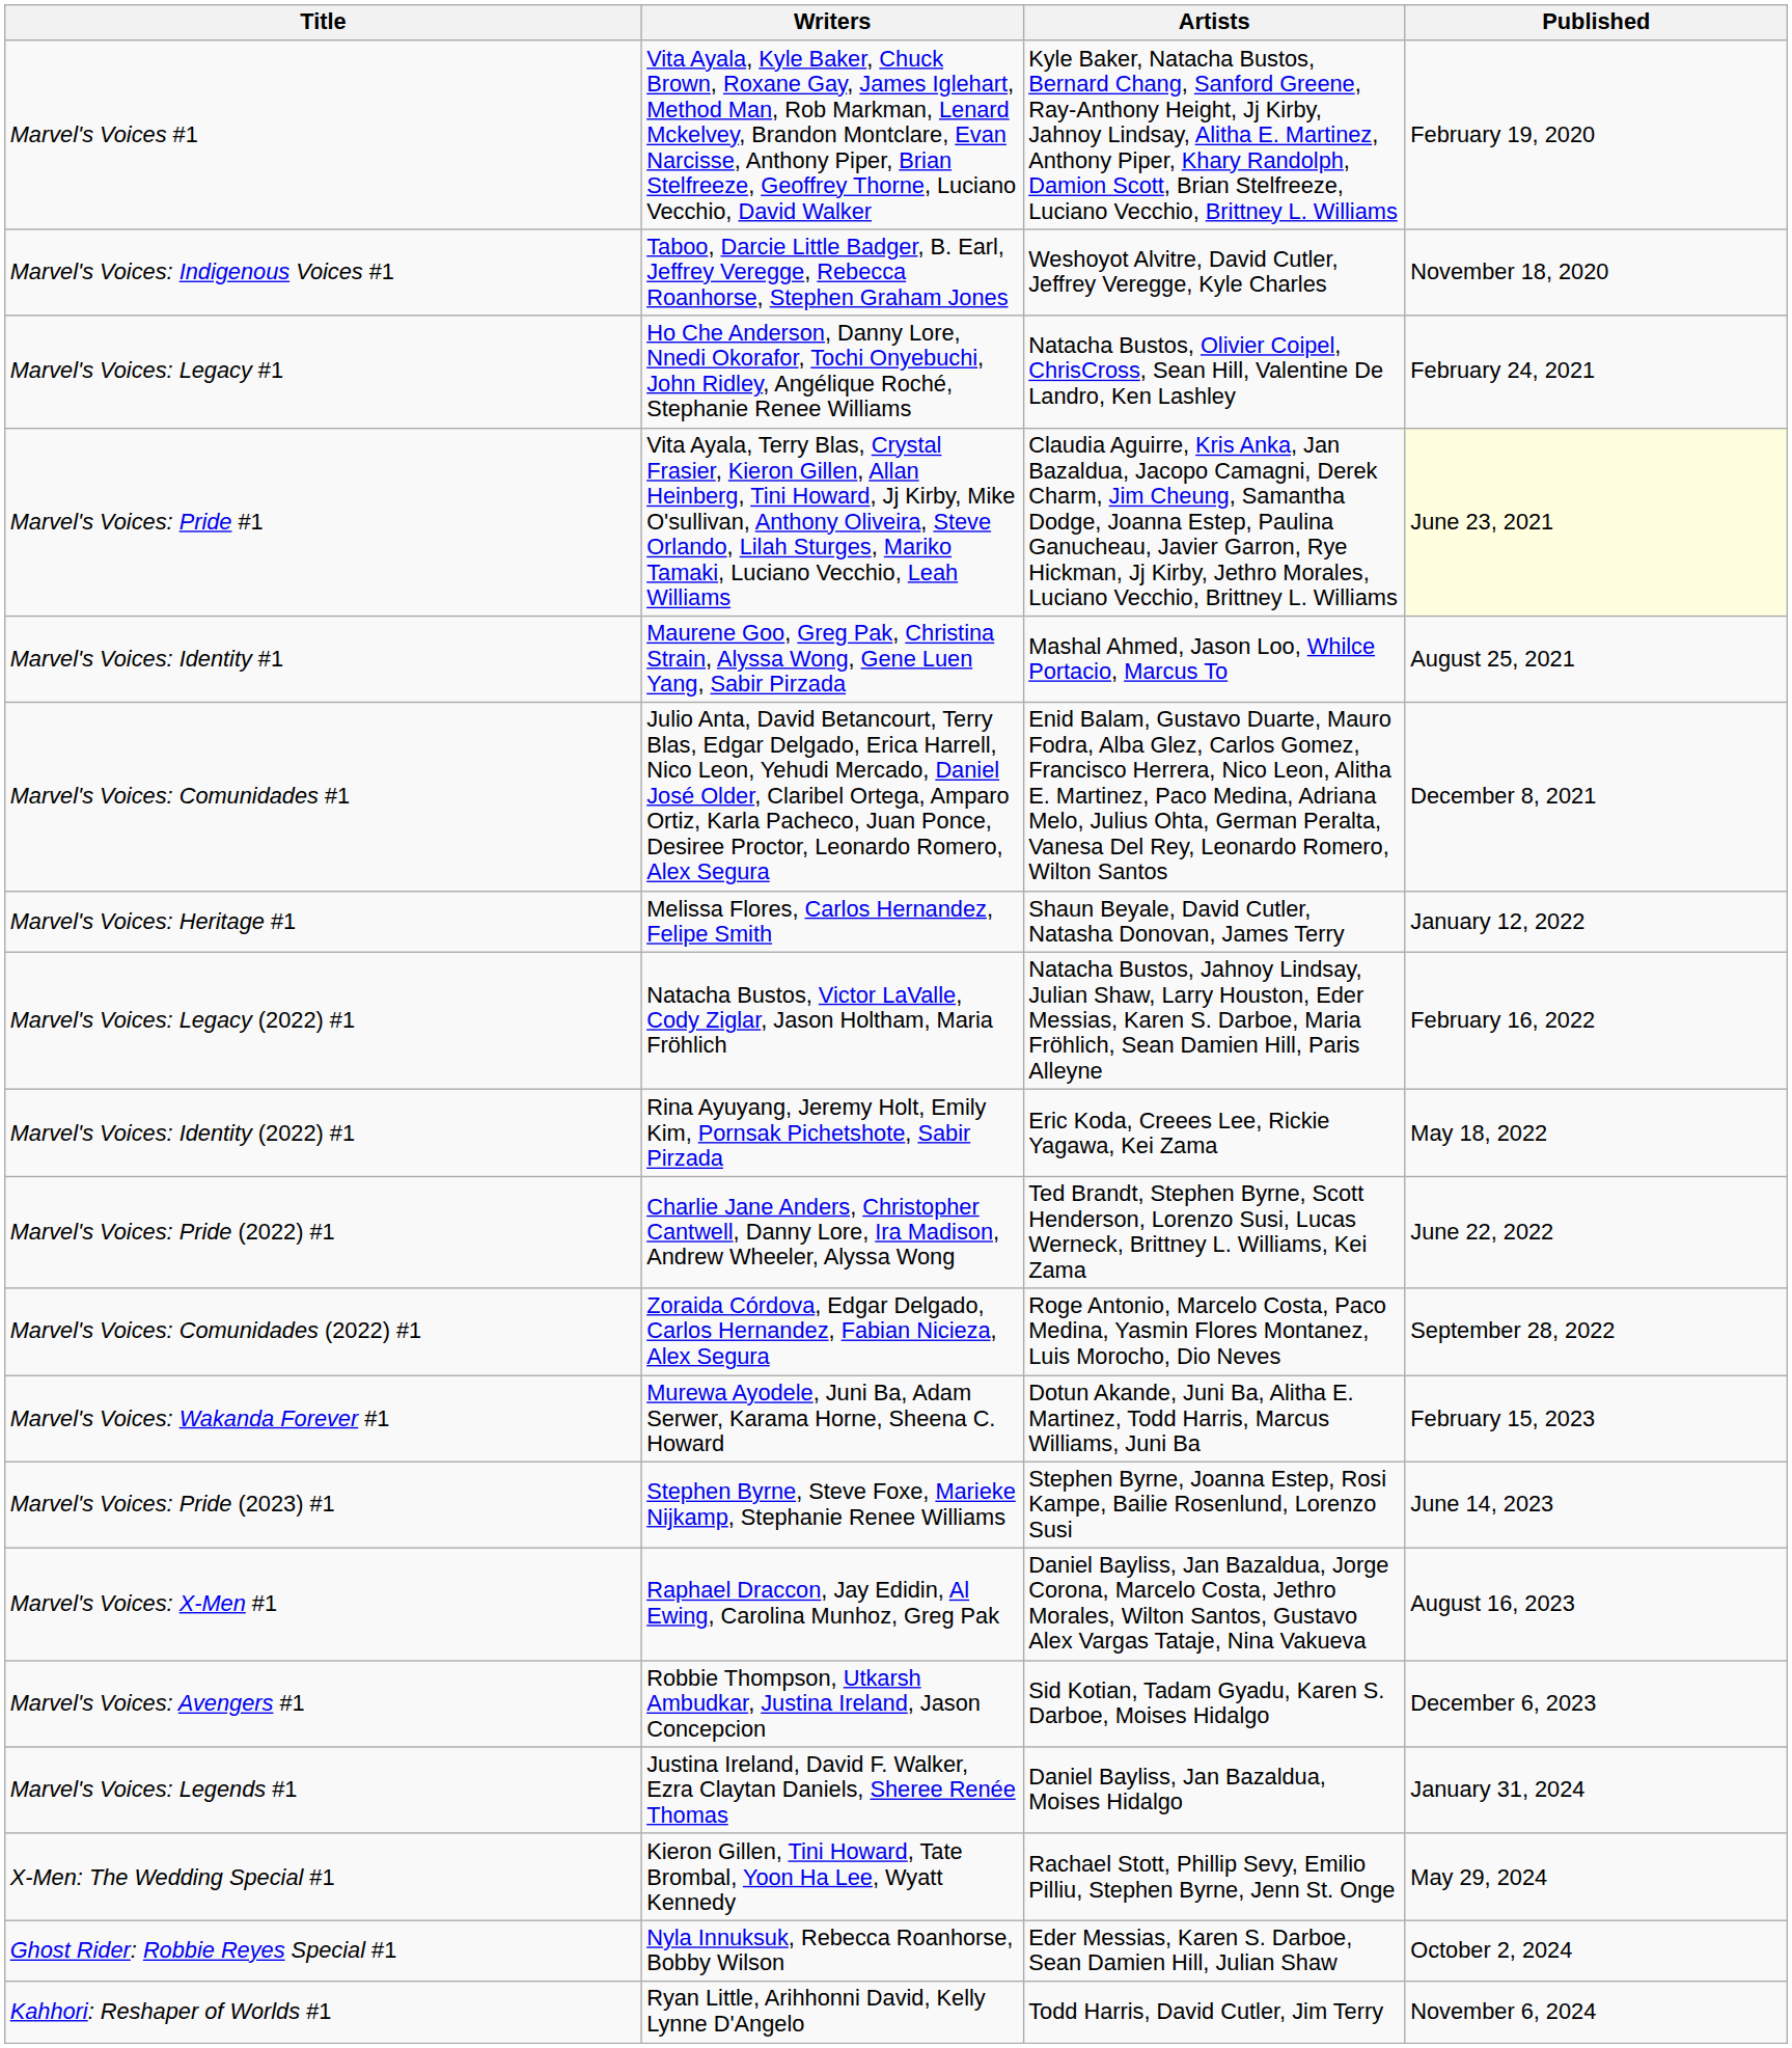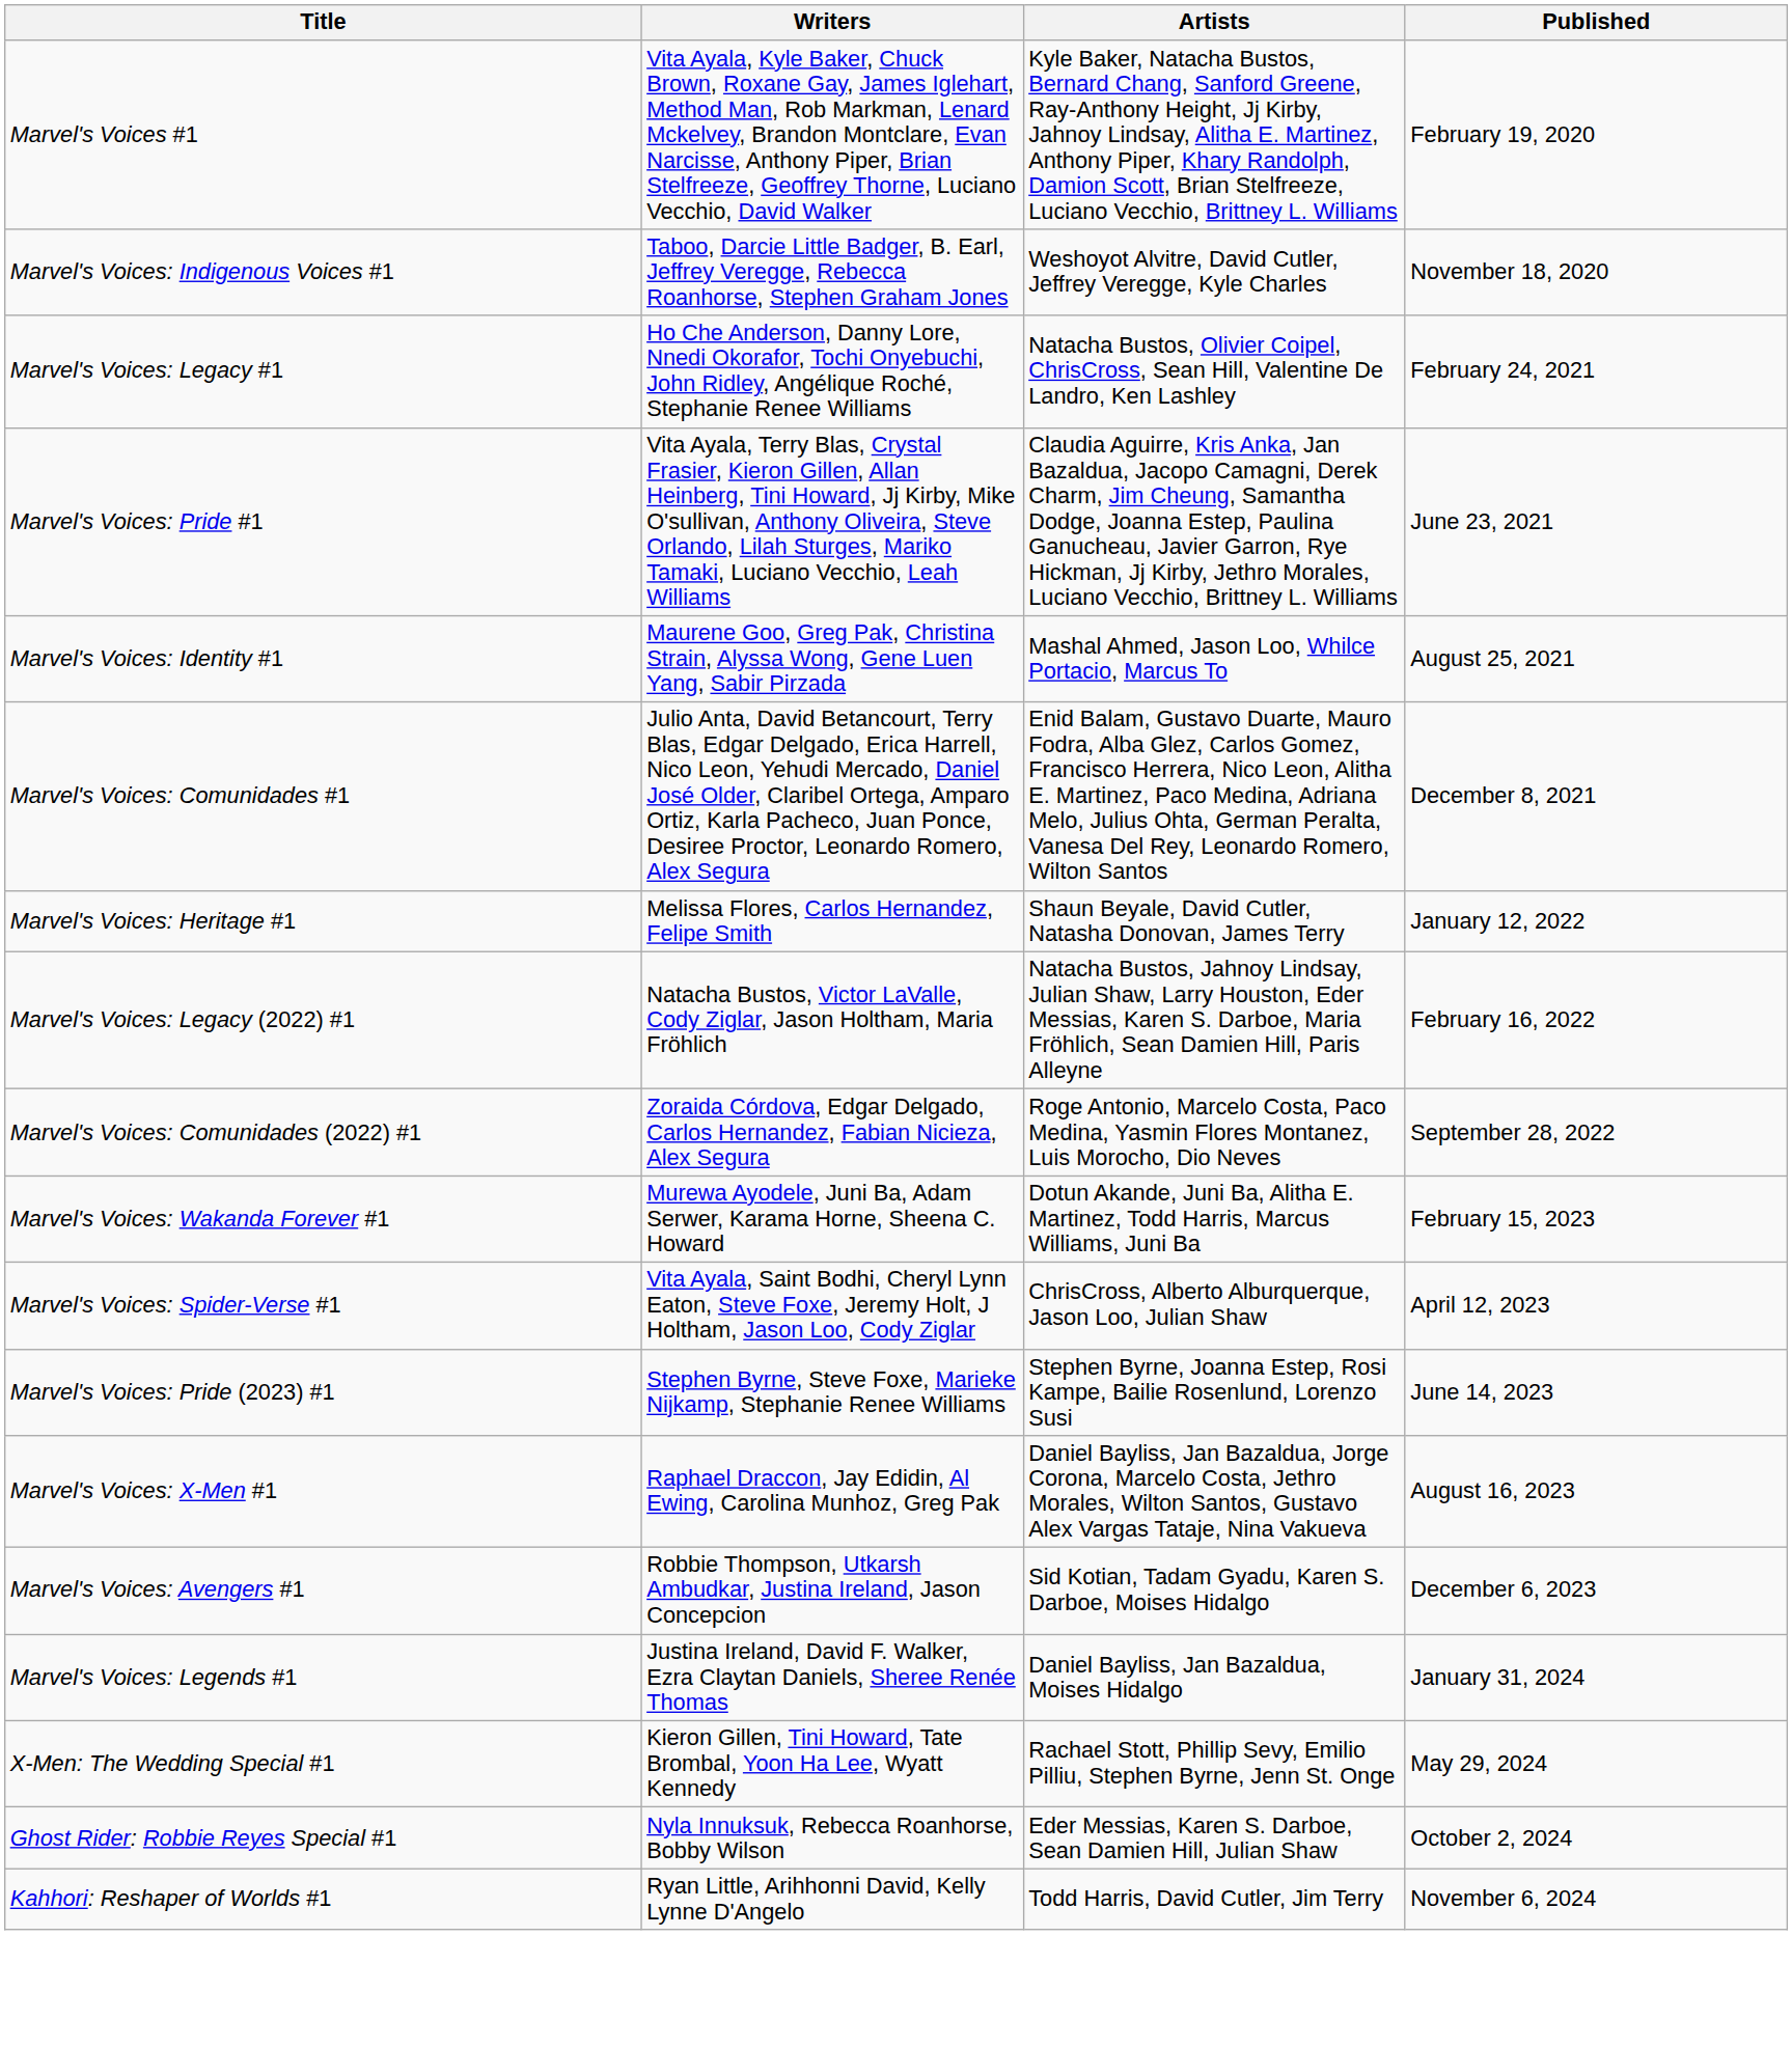 <table class="wikitable sortable collapsible" style="width:100%; margin:1em auto 1em auto;">
 <tr>
 <th width=25%>Title</th>
 <th width=15%>Writers</th>
 <th width=15%>Artists</th>
 <th width=15%>Published</th>
 </tr>
 <tr>
 <td><em>Marvel's Voices</em> #1</td>
 <td><a href='#'>Vita Ayala</a>, <a href='#'>Kyle Baker</a>, <a href='#'>Chuck Brown</a>, <a href='#'>Roxane Gay</a>, <a href='#'>James Iglehart</a>, <a href='#'>Method Man</a>, Rob Markman, <a href='#'>Lenard Mckelvey</a>, Brandon Montclare, <a href='#'>Evan Narcisse</a>, Anthony Piper, <a href='#'>Brian Stelfreeze</a>, <a href='#'>Geoffrey Thorne</a>, Luciano Vecchio, <a href='#'>David Walker</a></td>
 <td>Kyle Baker, Natacha Bustos, <a href='#'>Bernard Chang</a>, <a href='#'>Sanford Greene</a>, Ray-Anthony Height, Jj Kirby, Jahnoy Lindsay, <a href='#'>Alitha E. Martinez</a>, Anthony Piper, <a href='#'>Khary Randolph</a>, <a href='#'>Damion Scott</a>, Brian Stelfreeze, Luciano Vecchio, <a href='#'>Brittney L. Williams</a></td>
 <td>February 19, 2020</td>
 </tr>
 <tr>
 <td><em>Marvel's Voices: <a href='#'>Indigenous</a> Voices</em> #1</td>
 <td><a href='#'>Taboo</a>, <a href='#'>Darcie Little Badger</a>, B. Earl, <a href='#'>Jeffrey Veregge</a>, <a href='#'>Rebecca Roanhorse</a>, <a href='#'>Stephen Graham Jones</a></td>
 <td>Weshoyot Alvitre, David Cutler, Jeffrey Veregge, Kyle Charles</td>
 <td>November 18, 2020</td>
 </tr>
 <tr>
 <td><em>Marvel's Voices: Legacy</em> #1</td>
 <td><a href='#'>Ho Che Anderson</a>, Danny Lore, <a href='#'>Nnedi Okorafor</a>, <a href='#'>Tochi Onyebuchi</a>, <a href='#'>John Ridley</a>, Angélique Roché, Stephanie Renee Williams</td>
 <td>Natacha Bustos, <a href='#'>Olivier Coipel</a>, <a href='#'>ChrisCross</a>, Sean Hill, Valentine De Landro, Ken Lashley</td>
 <td>February 24, 2021</td>
 </tr>
 <tr>
 <td><em>Marvel's Voices: <a href='#'>Pride</a></em> #1</td>
 <td>Vita Ayala, Terry Blas, <a href='#'>Crystal Frasier</a>, <a href='#'>Kieron Gillen</a>, <a href='#'>Allan Heinberg</a>, <a href='#'>Tini Howard</a>, Jj Kirby, Mike O'sullivan, <a href='#'>Anthony Oliveira</a>, <a href='#'>Steve Orlando</a>, <a href='#'>Lilah Sturges</a>, <a href='#'>Mariko Tamaki</a>, Luciano Vecchio, <a href='#'>Leah Williams</a></td>
 <td>Claudia Aguirre, <a href='#'>Kris Anka</a>, Jan Bazaldua, Jacopo Camagni, Derek Charm, <a href='#'>Jim Cheung</a>, Samantha Dodge, Joanna Estep, Paulina Ganucheau, Javier Garron, Rye Hickman, Jj Kirby, Jethro Morales, Luciano Vecchio, Brittney L. Williams</td>
-<td style="background: lightyellow;">June 23, 2021</td>
+<td>June 23, 2021</td>
 </tr>
 <tr>
 <td><em>Marvel's Voices: Identity</em> #1</td>
 <td><a href='#'>Maurene Goo</a>, <a href='#'>Greg Pak</a>, <a href='#'>Christina Strain</a>, <a href='#'>Alyssa Wong</a>, <a href='#'>Gene Luen Yang</a>, <a href='#'>Sabir Pirzada</a></td>
 <td>Mashal Ahmed, Jason Loo, <a href='#'>Whilce Portacio</a>, <a href='#'>Marcus To</a></td>
 <td>August 25, 2021</td>
 </tr>
 <tr>
 <td><em>Marvel's Voices: Comunidades </em> #1</td>
 <td>Julio Anta, David Betancourt, Terry Blas, Edgar Delgado, Erica Harrell, Nico Leon, Yehudi Mercado, <a href='#'>Daniel José Older</a>, Claribel Ortega, Amparo Ortiz, Karla Pacheco, Juan Ponce, Desiree Proctor, Leonardo Romero, <a href='#'>Alex Segura</a></td>
 <td>Enid Balam, Gustavo Duarte, Mauro Fodra, Alba Glez, Carlos Gomez, Francisco Herrera, Nico Leon, Alitha E. Martinez, Paco Medina, Adriana Melo, Julius Ohta, German Peralta, Vanesa Del Rey, Leonardo Romero, Wilton Santos</td>
 <td>December 8, 2021</td>
 </tr>
 <tr>
 <td><em>Marvel's Voices: Heritage</em> #1</td>
 <td>Melissa Flores, <a href='#'>Carlos Hernandez</a>, <a href='#'>Felipe Smith</a></td>
 <td>Shaun Beyale, David Cutler, Natasha Donovan, James Terry</td>
 <td>January 12, 2022</td>
 </tr>
 <tr>
 <td><em>Marvel's Voices: Legacy</em> (2022) #1</td>
 <td>Natacha Bustos, <a href='#'>Victor LaValle</a>, <a href='#'>Cody Ziglar</a>, Jason Holtham, Maria Fröhlich</td>
 <td>Natacha Bustos, Jahnoy Lindsay, Julian Shaw, Larry Houston, Eder Messias, Karen S. Darboe, Maria Fröhlich, Sean Damien Hill, Paris Alleyne</td>
 <td>February 16, 2022</td>
 </tr>
 <tr>
-<td><em>Marvel's Voices: Identity</em> (2022) #1</td>
-<td>Rina Ayuyang, Jeremy Holt, Emily Kim, <a href='#'>Pornsak Pichetshote</a>, <a href='#'>Sabir Pirzada</a></td>
-<td>Eric Koda, Creees Lee, Rickie Yagawa, Kei Zama</td>
-<td>May 18, 2022</td>
-</tr>
-<tr>
-<td><em>Marvel's Voices: Pride</em> (2022) #1</td>
-<td><a href='#'>Charlie Jane Anders</a>, <a href='#'>Christopher Cantwell</a>, Danny Lore, <a href='#'>Ira Madison</a>, Andrew Wheeler, Alyssa Wong</td>
-<td>Ted Brandt, Stephen Byrne, Scott Henderson, Lorenzo Susi, Lucas Werneck, Brittney L. Williams, Kei Zama</td>
-<td>June 22, 2022</td>
-</tr>
-<tr>
 <td><em>Marvel's Voices: Comunidades</em> (2022) #1</td>
 <td><a href='#'>Zoraida Córdova</a>, Edgar Delgado, <a href='#'>Carlos Hernandez</a>, <a href='#'>Fabian Nicieza</a>, <a href='#'>Alex Segura</a></td>
 <td>Roge Antonio, Marcelo Costa, Paco Medina, Yasmin Flores Montanez, Luis Morocho, Dio Neves</td>
 <td>September 28, 2022</td>
 </tr>
 <tr>
 <td><em>Marvel's Voices: <a href='#'>Wakanda Forever</a></em> #1</td>
 <td><a href='#'>Murewa Ayodele</a>, Juni Ba, Adam Serwer, Karama Horne, Sheena C. Howard</td>
 <td>Dotun Akande, Juni Ba, Alitha E. Martinez, Todd Harris, Marcus Williams, Juni Ba</td>
 <td>February 15, 2023</td>
+</tr>
+<tr>
+<td><em>Marvel's Voices: <a href='#'>Spider-Verse</a></em> #1</td>
+<td><a href='#'>Vita Ayala</a>, Saint Bodhi, Cheryl Lynn Eaton, <a href='#'>Steve Foxe</a>, Jeremy Holt, J Holtham, <a href='#'>Jason Loo</a>, <a href='#'>Cody Ziglar</a></td>
+<td>ChrisCross, Alberto Alburquerque, Jason Loo, Julian Shaw</td>
+<td>April 12, 2023</td>
 </tr>
 <tr>
 <td><em>Marvel's Voices: Pride</em> (2023) #1</td>
 <td><a href='#'>Stephen Byrne</a>, Steve Foxe, <a href='#'>Marieke Nijkamp</a>, Stephanie Renee Williams</td>
 <td>Stephen Byrne, Joanna Estep, Rosi Kampe, Bailie Rosenlund, Lorenzo Susi</td>
 <td>June 14, 2023</td>
 </tr>
 <tr>
 <td><em>Marvel's Voices: <a href='#'>X-Men</a></em> #1</td>
 <td><a href='#'>Raphael Draccon</a>, Jay Edidin, <a href='#'>Al Ewing</a>, Carolina Munhoz, Greg Pak</td>
 <td>Daniel Bayliss, Jan Bazaldua, Jorge Corona, Marcelo Costa, Jethro Morales, Wilton Santos, Gustavo Alex Vargas Tataje, Nina Vakueva</td>
 <td>August 16, 2023</td>
 </tr>
 <tr>
 <td><em>Marvel's Voices: <a href='#'>Avengers</a></em> #1</td>
 <td>Robbie Thompson, <a href='#'>Utkarsh Ambudkar</a>, <a href='#'>Justina Ireland</a>, Jason Concepcion</td>
 <td>Sid Kotian, Tadam Gyadu, Karen S. Darboe, Moises Hidalgo</td>
 <td>December 6, 2023</td>
 </tr>
 <tr>
 <td><em>Marvel's Voices: Legends</em> #1</td>
 <td>Justina Ireland, David F. Walker, Ezra Claytan Daniels, <a href='#'>Sheree Renée Thomas</a></td>
 <td>Daniel Bayliss, Jan Bazaldua, Moises Hidalgo</td>
 <td>January 31, 2024</td>
 </tr>
 <tr>
 <td><em>X-Men: The Wedding Special</em> #1</td>
 <td>Kieron Gillen, <a href='#'>Tini Howard</a>, Tate Brombal, <a href='#'>Yoon Ha Lee</a>, Wyatt Kennedy</td>
 <td>Rachael Stott, Phillip Sevy, Emilio Pilliu, Stephen Byrne, Jenn St. Onge</td>
 <td>May 29, 2024</td>
 </tr>
 <tr>
 <td><em><a href='#'>Ghost Rider</a>: <a href='#'>Robbie Reyes</a> Special</em> #1</td>
 <td><a href='#'>Nyla Innuksuk</a>, Rebecca Roanhorse, Bobby Wilson</td>
 <td>Eder Messias, Karen S. Darboe, Sean Damien Hill, Julian Shaw</td>
 <td>October 2, 2024</td>
 </tr>
 <tr>
 <td><em><a href='#'>Kahhori</a>: Reshaper of Worlds</em> #1</td>
 <td>Ryan Little, Arihhonni David, Kelly Lynne D'Angelo</td>
 <td>Todd Harris, David Cutler, Jim Terry</td>
 <td>November 6, 2024</td>
 </tr>
 </table>
